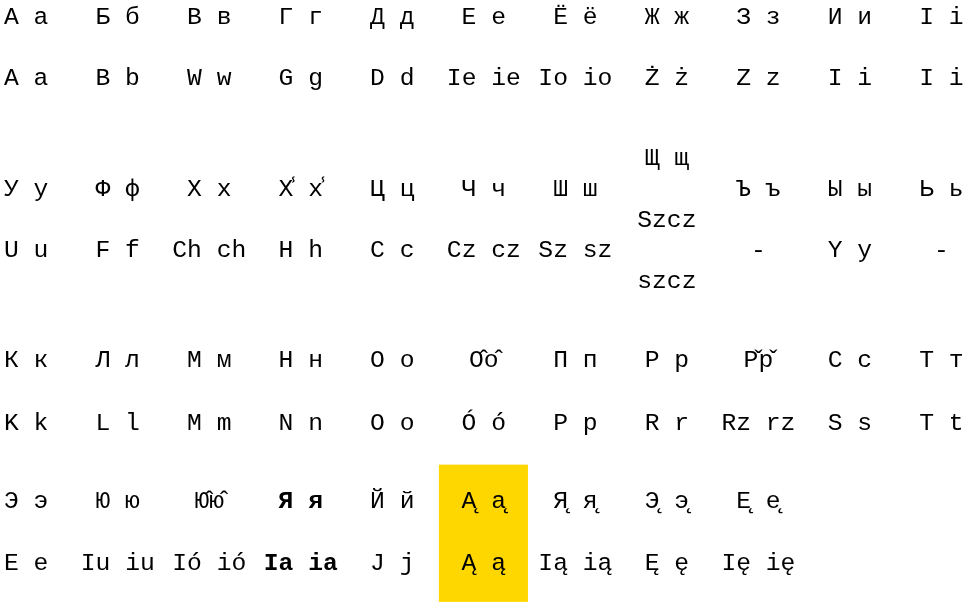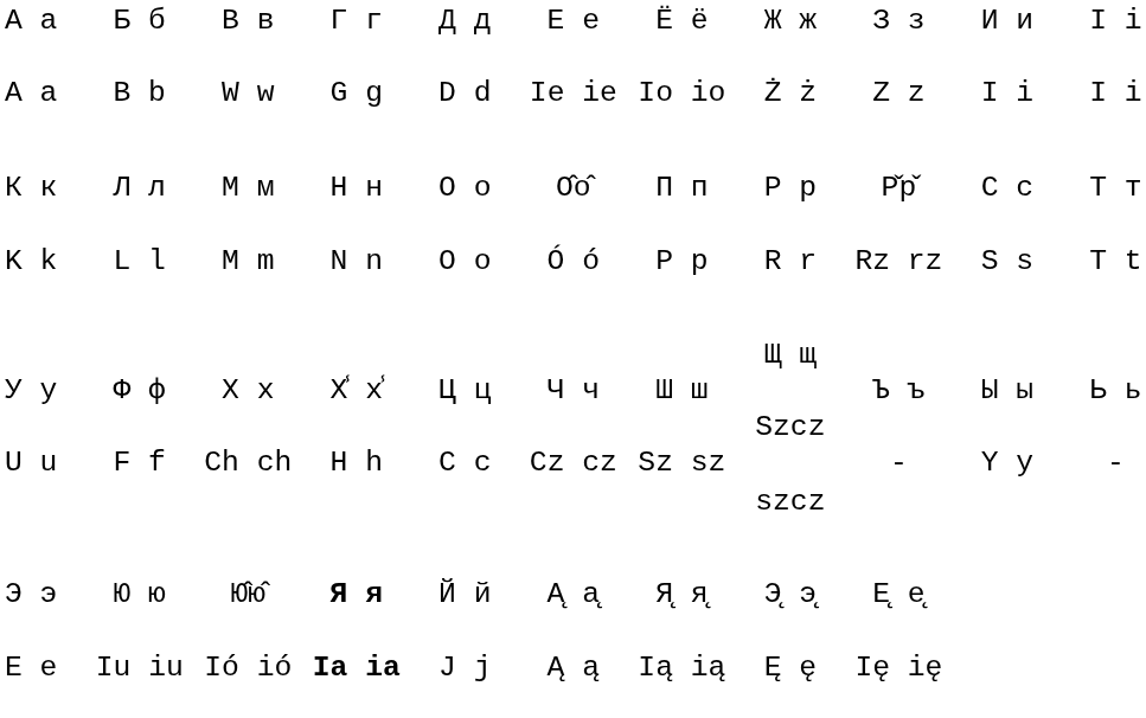 <table class=standard cellpadding=5 style="font-size: 1.3em; line-height: 2.5em; text-align: center;">
 <tr>
 <td style="width:3em;">А а<br><span>A a</span></td>
 <td style="width:3em;">Б б<br><span>B b</span></td>
 <td style="width:3em;">В в<br><span>W w</span></td>
 <td style="width:3em;">Г г<br><span>G g</span></td>
 <td style="width:3em;">Д д<br><span>D d</span></td>
 <td style="width:3em;">Е е<br><span>Ie ie</span></td>
 <td style="width:3em;">Ё ё<br><span>Io io</span></td>
 <td style="width:3em;">Ж ж<br><span>Ż ż</span></td>
 <td style="width:3em;">З з<br><span>Z z</span></td>
 <td style="width:3em;">И и<br><span>I i</span></td>
 <td style="width:3em;">I i<br><span>I i</span></td>
 </tr>
 <tr>
+<td style="width:3em;">К к<br><span>K k</span></td>
+<td style="width:3em;">Л л<br><span>L l</span></td>
+<td style="width:3em;">М м<br><span>M m</span></td>
+<td style="width:3em;">Н н<br><span>N n</span></td>
+<td style="width:3em;">О о<br><span>O o</span></td>
+<td style="width:3em;"><span>О<span>̂</span></span><span>о<span>̂</span></span><br><span>Ó ó</span></td>
+<td style="width:3em;">П п<br><span>P p</span></td>
+<td style="width:3em;">Р р<br><span>R r</span></td>
+<td style="width:3em;"><span>Р<span>̌</span></span><span>р<span>̌</span></span><br><span>Rz rz</span></td>
+<td style="width:3em;">С с<br><span>S s</span></td>
+<td style="width:3em;">Т т<br><span>T t</span></td>
+</tr>
+<tr>
 <td style="width:3em;">У у<br><span>U u</span></td>
 <td style="width:3em;">Ф ф<br><span>F f</span></td>
 <td style="width:3em;">Х х<br><span>Ch ch</span></td>
 <td style="width:3em;">Х̾ х̾<br><span>H h</span></td>
 <td style="width:3em;">Ц ц<br><span>C c</span></td>
 <td style="width:3em;">Ч ч<br><span>Cz cz</span></td>
 <td style="width:3em;">Ш ш<br><span>Sz sz</span></td>
 <td style="width:3em;">Щ щ<br><span>Szcz szcz</span></td>
 <td style="width:3em;">Ъ ъ<br><span>-</span></td>
 <td style="width:3em;">Ы ы<br><span>Y y</span></td>
 <td style="width:3em;">Ь ь<br><span>-</span></td>
 </tr>
 <tr>
-<td style="width:3em;">К к<br><span>K k</span></td>
-<td style="width:3em;">Л л<br><span>L l</span></td>
-<td style="width:3em;">М м<br><span>M m</span></td>
-<td style="width:3em;">Н н<br><span>N n</span></td>
-<td style="width:3em;">О о<br><span>O o</span></td>
-<td style="width:3em;"><span>О<span>̂</span></span><span>о<span>̂</span></span><br><span>Ó ó</span></td>
-<td style="width:3em;">П п<br><span>P p</span></td>
-<td style="width:3em;">Р р<br><span>R r</span></td>
-<td style="width:3em;"><span>Р<span>̌</span></span><span>р<span>̌</span></span><br><span>Rz rz</span></td>
-<td style="width:3em;">С с<br><span>S s</span></td>
-<td style="width:3em;">Т т<br><span>T t</span></td>
-</tr>
-<tr>
 <td style="width:3em;">Э э<br><span>E e</span></td>
 <td style="width:3em;">Ю ю<br><span>Iu iu</span></td>
 <td style="width:3em;"><span>Ю<span>̂</span></span><span>ю<span>̂</span></span><br><span>Ió ió</span></td>
 <td style="width:3em;"><strong>Я я<br><span>Ia ia</span></strong></td>
 <td style="width:3em;">Й й<br><span>J j</span></td>
-<td style="background: gold; width:3em;">А̨ а̨<br><span>Ą ą</span></td>
+<td style="width:3em;">А̨ а̨<br><span>Ą ą</span></td>
 <td style="width:3em;">Я̨ я̨<br><span>Ią ią</span></td>
 <td style="width:3em;">Э̨ э̨<br><span>Ę ę</span></td>
 <td style="width:3em;">Е̨ е̨<br><span>Ię ię</span></td>
 </tr>
 </table>
